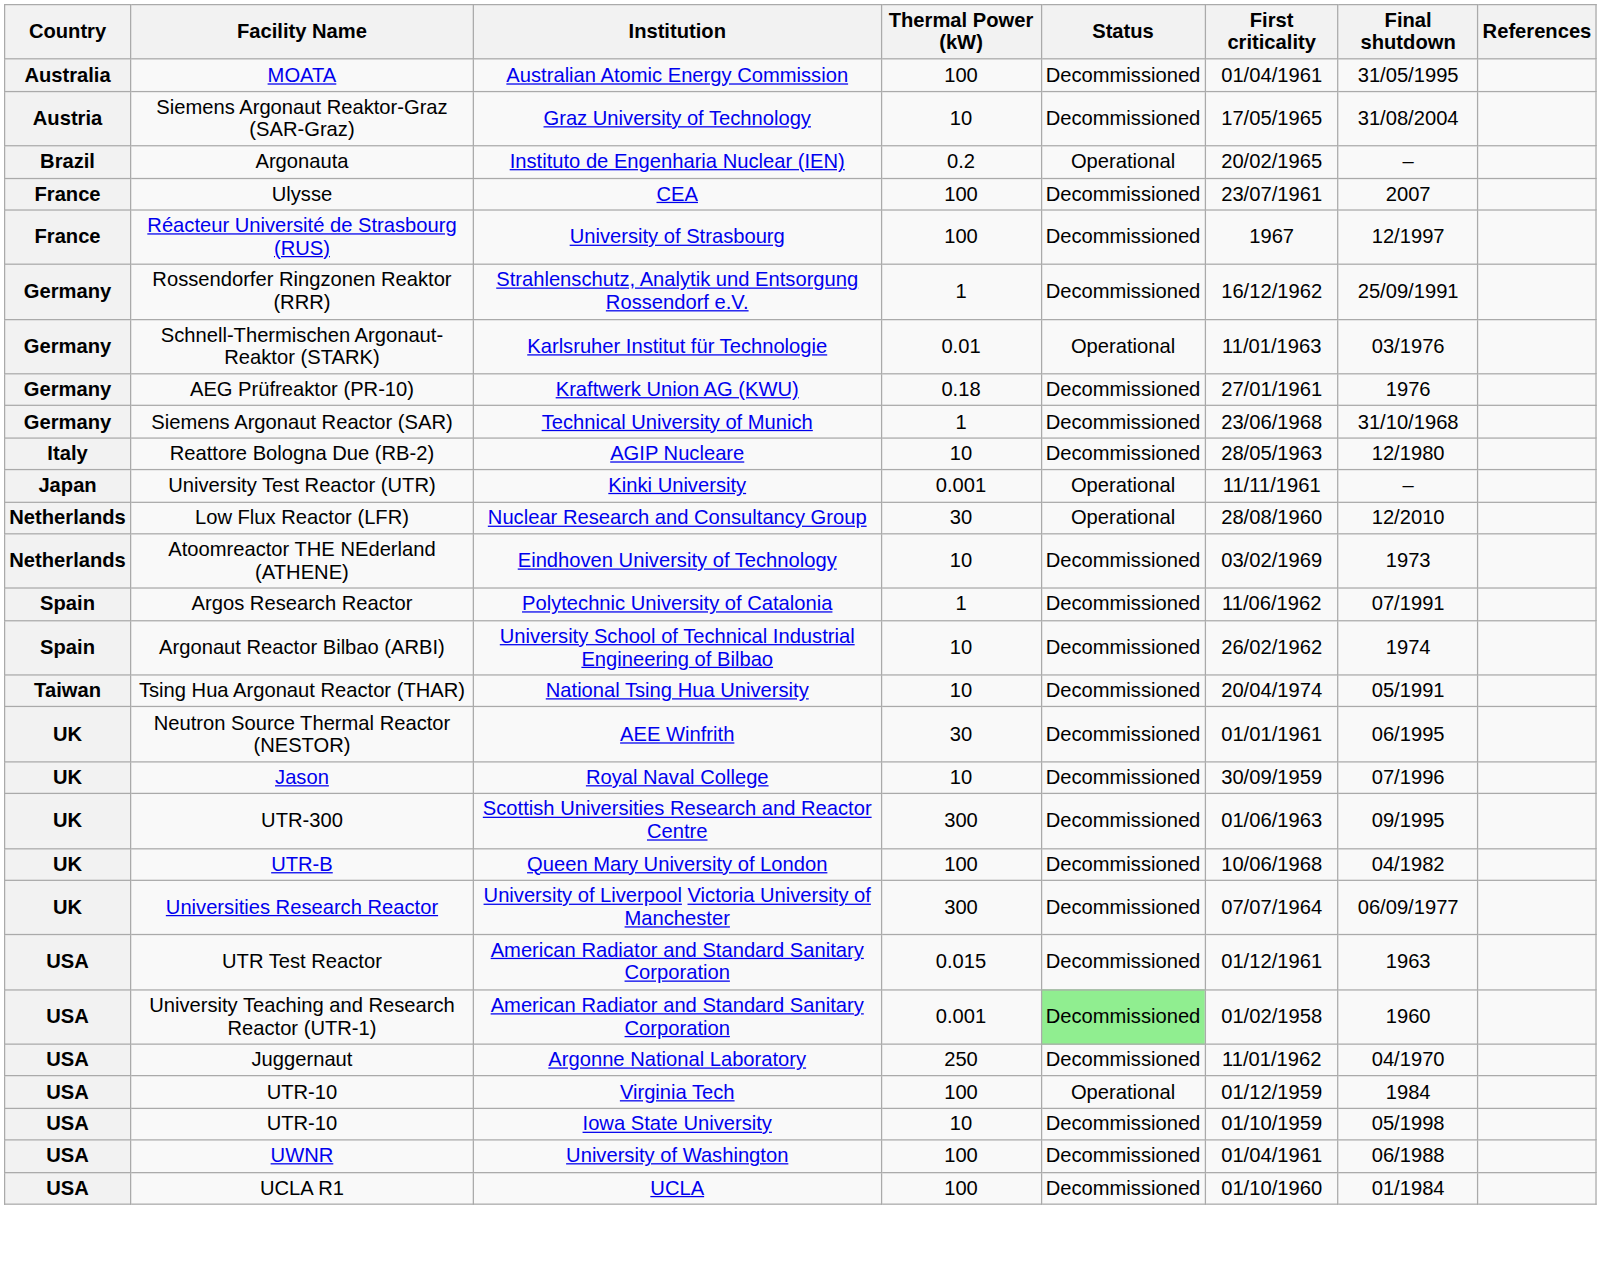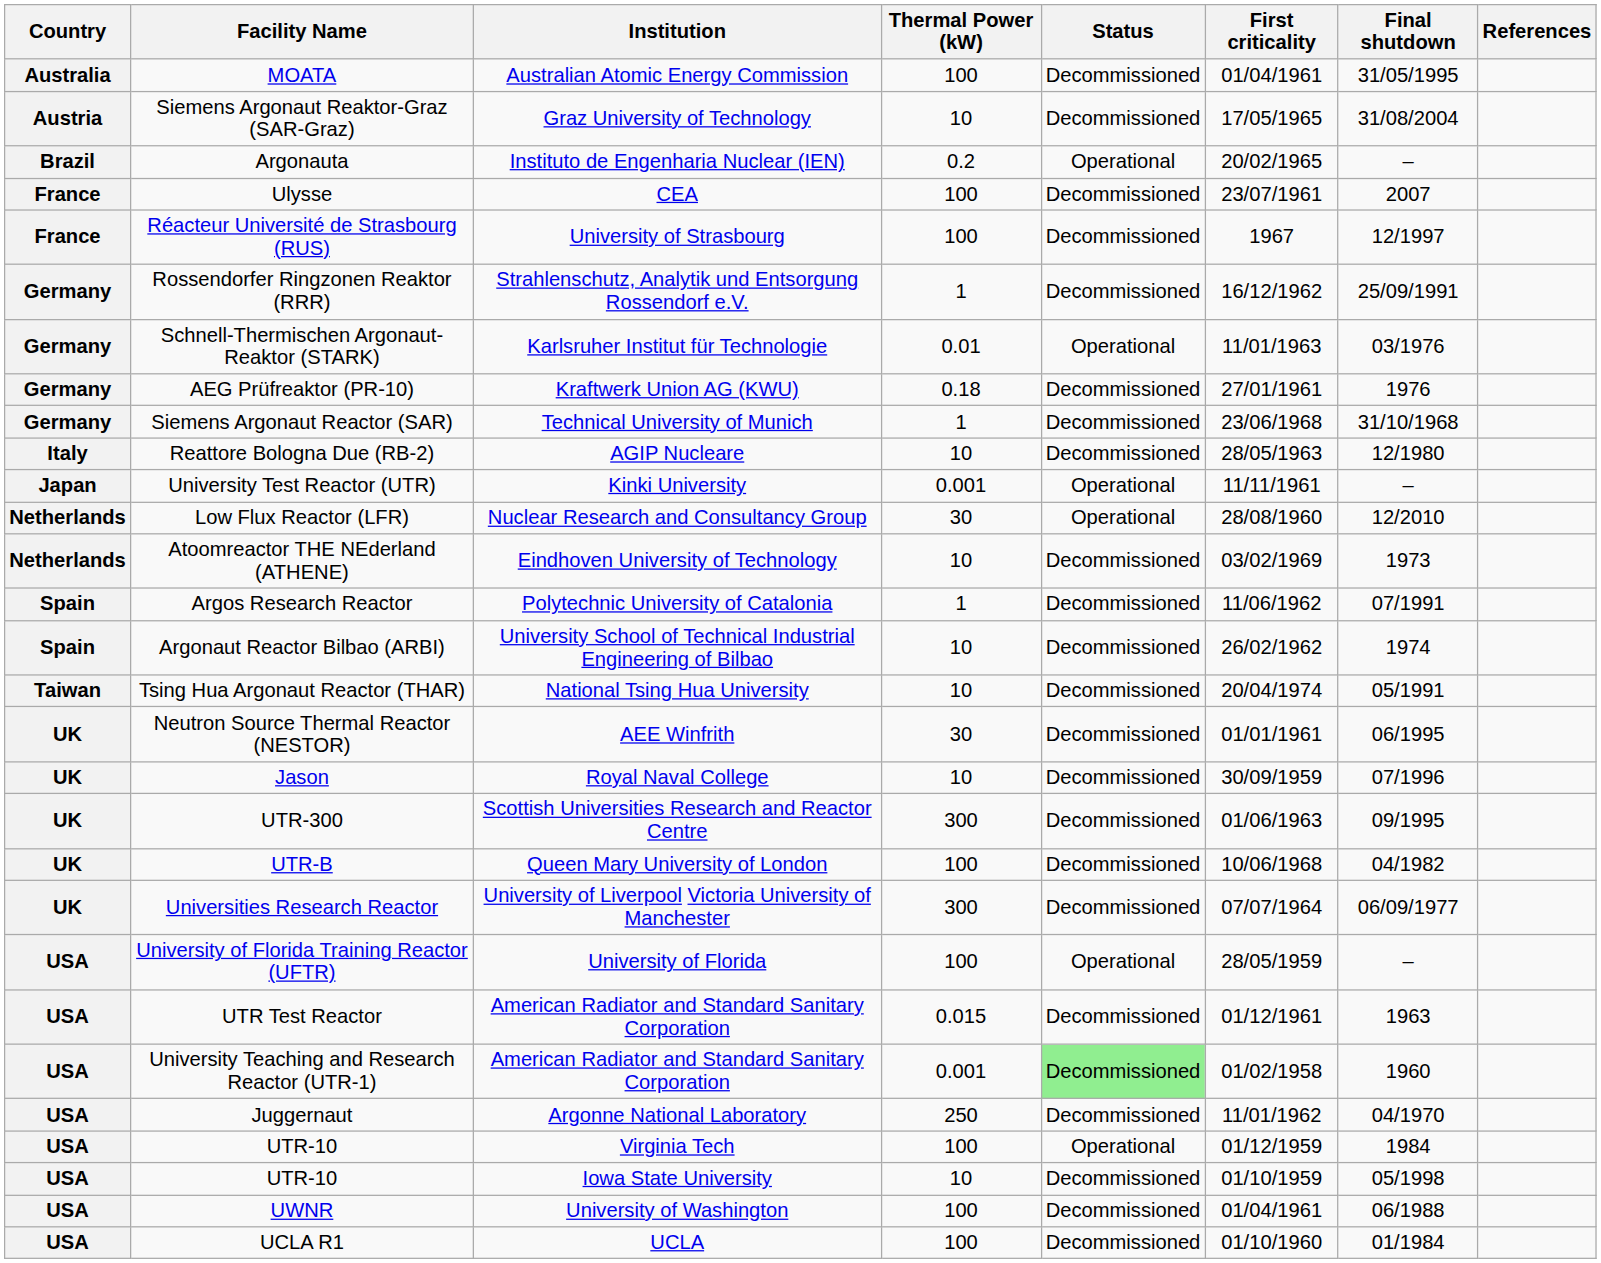 <table class="wikitable sortable mw-datatable" style="margin-left: auto; margin-right: auto; border: none; text-align: center;">
 <tr>
 <th>Country</th>
 <th>Facility Name</th>
 <th>Institution</th>
 <th>Thermal Power (kW)</th>
 <th>Status</th>
 <th>First criticality</th>
 <th>Final shutdown</th>
 <th>References</th>
 </tr>
 <tr>
 <th>Australia</th>
 <td><a href='#'>MOATA</a></td>
 <td><a href='#'>Australian Atomic Energy Commission</a></td>
 <td>100</td>
 <td>Decommissioned</td>
 <td>01/04/1961</td>
 <td>31/05/1995</td>
 <td></td>
 </tr>
 <tr>
 <th>Austria</th>
 <td>Siemens Argonaut Reaktor-Graz (SAR-Graz)</td>
 <td><a href='#'>Graz University of Technology</a></td>
 <td>10</td>
 <td>Decommissioned</td>
 <td>17/05/1965</td>
 <td>31/08/2004</td>
 <td></td>
 </tr>
 <tr>
 <th>Brazil</th>
 <td>Argonauta</td>
 <td><a href='#'>Instituto de Engenharia Nuclear (IEN)</a></td>
 <td>0.2</td>
 <td>Operational</td>
 <td>20/02/1965</td>
 <td>–</td>
 <td></td>
 </tr>
 <tr>
 <th>France</th>
 <td>Ulysse</td>
 <td><a href='#'>CEA</a></td>
 <td>100</td>
 <td>Decommissioned</td>
 <td>23/07/1961</td>
 <td>2007</td>
 <td></td>
 </tr>
 <tr>
 <th>France</th>
 <td><a href='#'>Réacteur Université de Strasbourg (RUS)</a></td>
 <td><a href='#'>University of Strasbourg</a></td>
 <td>100</td>
 <td>Decommissioned</td>
 <td>1967</td>
 <td>12/1997</td>
 <td></td>
 </tr>
 <tr>
 <th>Germany</th>
 <td>Rossendorfer Ringzonen Reaktor (RRR)</td>
 <td><a href='#'>Strahlenschutz, Analytik und Entsorgung Rossendorf e.V.</a></td>
 <td>1</td>
 <td>Decommissioned</td>
 <td>16/12/1962</td>
 <td>25/09/1991</td>
 <td></td>
 </tr>
 <tr>
 <th>Germany</th>
 <td>Schnell-Thermischen Argonaut-Reaktor (STARK)</td>
 <td><a href='#'>Karlsruher Institut für Technologie</a></td>
 <td>0.01</td>
 <td>Operational</td>
 <td>11/01/1963</td>
 <td>03/1976</td>
 <td></td>
 </tr>
 <tr>
 <th>Germany</th>
 <td>AEG Prüfreaktor (PR-10)</td>
 <td><a href='#'>Kraftwerk Union AG (KWU)</a></td>
 <td>0.18</td>
 <td>Decommissioned</td>
 <td>27/01/1961</td>
 <td>1976</td>
 <td></td>
 </tr>
 <tr>
 <th>Germany</th>
 <td>Siemens Argonaut Reactor (SAR)</td>
 <td><a href='#'>Technical University of Munich</a></td>
 <td>1</td>
 <td>Decommissioned</td>
 <td>23/06/1968</td>
 <td>31/10/1968</td>
 <td></td>
 </tr>
 <tr>
 <th>Italy</th>
 <td>Reattore Bologna Due (RB-2)</td>
 <td><a href='#'>AGIP Nucleare</a></td>
 <td>10</td>
 <td>Decommissioned</td>
 <td>28/05/1963</td>
 <td>12/1980</td>
 <td></td>
 </tr>
 <tr>
 <th>Japan</th>
 <td>University Test Reactor (UTR)</td>
 <td><a href='#'>Kinki University</a></td>
 <td>0.001</td>
 <td>Operational</td>
 <td>11/11/1961</td>
 <td>–</td>
 <td></td>
 </tr>
 <tr>
 <th>Netherlands</th>
 <td>Low Flux Reactor (LFR)</td>
 <td><a href='#'>Nuclear Research and Consultancy Group</a></td>
 <td>30</td>
 <td>Operational</td>
 <td>28/08/1960</td>
 <td>12/2010</td>
 <td></td>
 </tr>
 <tr>
 <th>Netherlands</th>
 <td>Atoomreactor THE NEderland (ATHENE)</td>
 <td><a href='#'>Eindhoven University of Technology</a></td>
 <td>10</td>
 <td>Decommissioned</td>
 <td>03/02/1969</td>
 <td>1973</td>
 <td></td>
 </tr>
 <tr>
 <th>Spain</th>
 <td>Argos Research Reactor</td>
 <td><a href='#'>Polytechnic University of Catalonia</a></td>
 <td>1</td>
 <td>Decommissioned</td>
 <td>11/06/1962</td>
 <td>07/1991</td>
 <td></td>
 </tr>
 <tr>
 <th>Spain</th>
 <td>Argonaut Reactor Bilbao (ARBI)</td>
 <td><a href='#'>University School of Technical Industrial Engineering of Bilbao</a></td>
 <td>10</td>
 <td>Decommissioned</td>
 <td>26/02/1962</td>
 <td>1974</td>
 <td></td>
 </tr>
 <tr>
 <th>Taiwan</th>
 <td>Tsing Hua Argonaut Reactor (THAR)</td>
 <td><a href='#'>National Tsing Hua University</a></td>
 <td>10</td>
 <td>Decommissioned</td>
 <td>20/04/1974</td>
 <td>05/1991</td>
 <td></td>
 </tr>
 <tr>
 <th>UK</th>
 <td>Neutron Source Thermal Reactor (NESTOR)</td>
 <td><a href='#'>AEE Winfrith</a></td>
 <td>30</td>
 <td>Decommissioned</td>
 <td>01/01/1961</td>
 <td>06/1995</td>
 <td></td>
 </tr>
 <tr>
 <th>UK</th>
 <td><a href='#'>Jason</a></td>
 <td><a href='#'>Royal Naval College</a></td>
 <td>10</td>
 <td>Decommissioned</td>
 <td>30/09/1959</td>
 <td>07/1996</td>
 <td></td>
 </tr>
 <tr>
 <th>UK</th>
 <td>UTR-300</td>
 <td><a href='#'>Scottish Universities Research and Reactor Centre</a></td>
 <td>300</td>
 <td>Decommissioned</td>
 <td>01/06/1963</td>
 <td>09/1995</td>
 <td></td>
 </tr>
 <tr>
 <th>UK</th>
 <td><a href='#'>UTR-B</a></td>
 <td><a href='#'>Queen Mary University of London</a></td>
 <td>100</td>
 <td>Decommissioned</td>
 <td>10/06/1968</td>
 <td>04/1982</td>
 <td></td>
 </tr>
 <tr>
 <th>UK</th>
 <td><a href='#'>Universities Research Reactor</a></td>
 <td><a href='#'>University of Liverpool</a> <a href='#'>Victoria University of Manchester</a></td>
 <td>300</td>
 <td>Decommissioned</td>
 <td>07/07/1964</td>
 <td>06/09/1977</td>
 <td></td>
 </tr>
 <tr>
 <th>USA</th>
+<td><a href='#'>University of Florida Training Reactor (UFTR)</a></td>
+<td><a href='#'>University of Florida</a></td>
+<td>100</td>
+<td>Operational</td>
+<td>28/05/1959</td>
+<td>–</td>
+<td></td>
+</tr>
+<tr>
+<th>USA</th>
 <td>UTR Test Reactor</td>
 <td><a href='#'>American Radiator and Standard Sanitary Corporation</a></td>
 <td>0.015</td>
 <td>Decommissioned</td>
 <td>01/12/1961</td>
 <td>1963</td>
 <td></td>
 </tr>
 <tr>
 <th>USA</th>
 <td>University Teaching and Research Reactor (UTR-1)</td>
 <td><a href='#'>American Radiator and Standard Sanitary Corporation</a></td>
 <td>0.001</td>
 <td style="background: lightgreen;">Decommissioned</td>
 <td>01/02/1958</td>
 <td>1960</td>
 <td></td>
 </tr>
 <tr>
 <th>USA</th>
 <td>Juggernaut</td>
 <td><a href='#'>Argonne National Laboratory</a></td>
 <td>250</td>
 <td>Decommissioned</td>
 <td>11/01/1962</td>
 <td>04/1970</td>
 <td></td>
 </tr>
 <tr>
 <th>USA</th>
 <td>UTR-10</td>
 <td><a href='#'>Virginia Tech</a></td>
 <td>100</td>
 <td>Operational</td>
 <td>01/12/1959</td>
 <td>1984</td>
 <td></td>
 </tr>
 <tr>
 <th>USA</th>
 <td>UTR-10</td>
 <td><a href='#'>Iowa State University</a></td>
 <td>10</td>
 <td>Decommissioned</td>
 <td>01/10/1959</td>
 <td>05/1998</td>
 <td></td>
 </tr>
 <tr>
 <th>USA</th>
 <td><a href='#'>UWNR</a></td>
 <td><a href='#'>University of Washington</a></td>
 <td>100</td>
 <td>Decommissioned</td>
 <td>01/04/1961</td>
 <td>06/1988</td>
 <td></td>
 </tr>
 <tr>
 <th>USA</th>
 <td>UCLA R1</td>
 <td><a href='#'>UCLA</a></td>
 <td>100</td>
 <td>Decommissioned</td>
 <td>01/10/1960</td>
 <td>01/1984</td>
 <td></td>
 </tr>
 </table>
